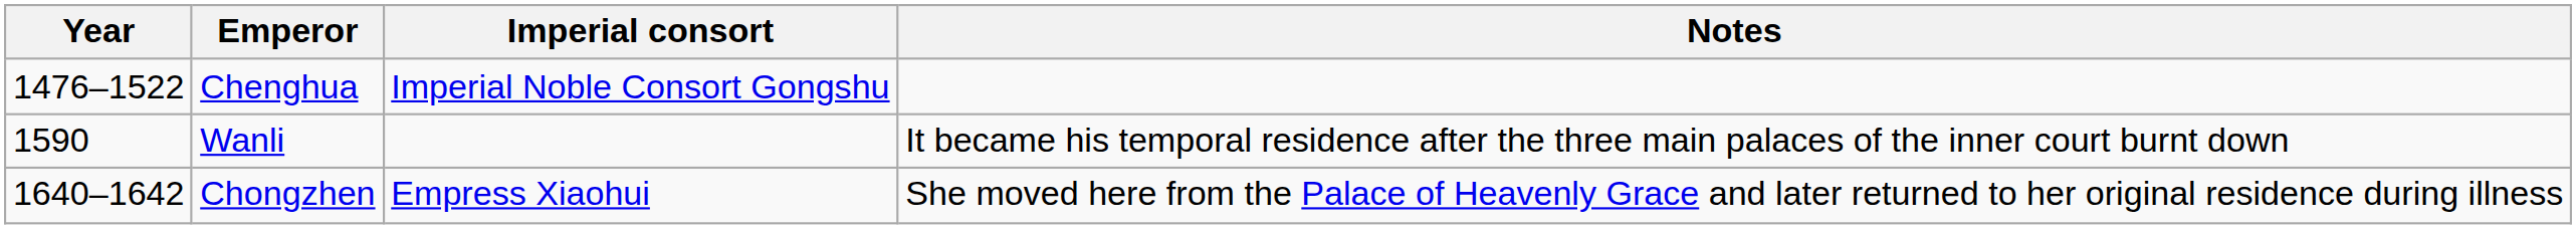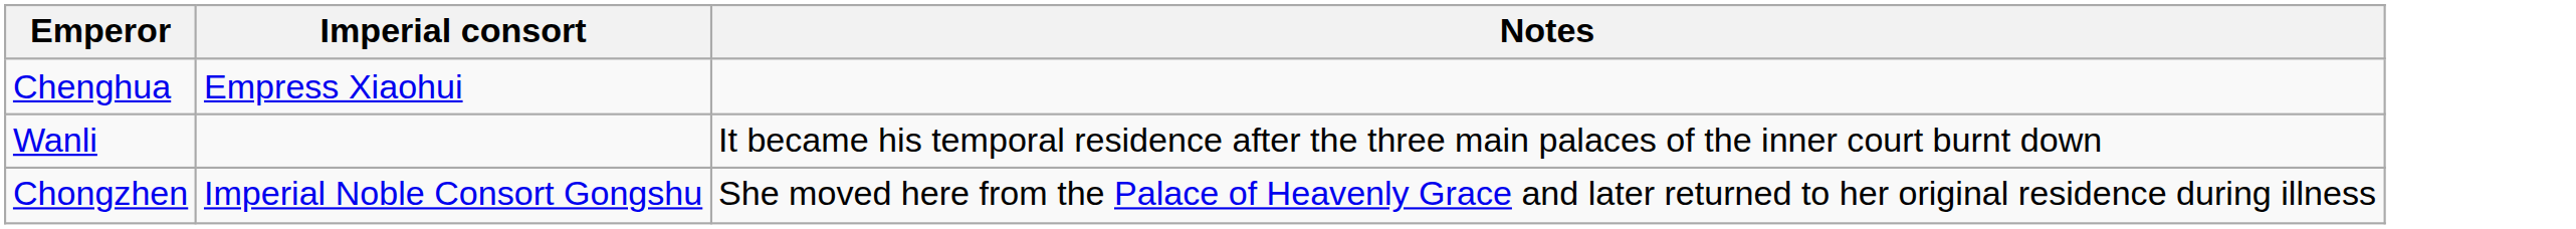 <table class="wikitable">
 <tr>
-<th>Year</th>
 <th>Emperor</th>
 <th>Imperial consort</th>
 <th>Notes</th>
 </tr>
 <tr>
-<td>1476–1522</td>
 <td><a href='#'>Chenghua</a></td>
-<td><a href='#'>Imperial Noble Consort Gongshu</a></td>
+<td><a href='#'>Empress Xiaohui</a></td>
 <td></td>
 </tr>
 <tr>
-<td>1590</td>
 <td><a href='#'>Wanli</a></td>
 <td></td>
 <td>It became his temporal residence after the three main palaces of the inner court burnt down</td>
 </tr>
 <tr>
-<td>1640–1642</td>
 <td><a href='#'>Chongzhen</a></td>
-<td><a href='#'>Empress Xiaohui</a></td>
+<td><a href='#'>Imperial Noble Consort Gongshu</a></td>
 <td>She moved here from the <a href='#'>Palace of Heavenly Grace</a> and later returned to her original residence during illness</td>
 </tr>
 </table>
